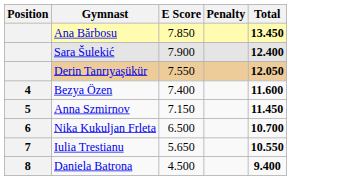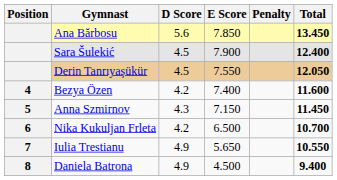 <table style="text-align:center;" class="wikitable sortable">
 <tr>
 <th>Position</th>
 <th>Gymnast</th>
+<th>D Score</th>
 <th>E Score</th>
 <th>Penalty</th>
 <th>Total</th>
 </tr>
 <tr style="background:#fffcaf;">
 <th scope="row" style="text-align:center"></th>
 <td style="text-align:left;"> <a href='#'>Ana Bărbosu</a></td>
+<td>5.6</td>
 <td>7.850</td>
 <td></td>
 <td><strong>13.450</strong></td>
 </tr>
 <tr style="background:#e5e5e5;">
 <th scope="row" style="text-align:center"></th>
 <td style="text-align:left;"> <a href='#'>Sara Šulekić</a></td>
+<td>4.5</td>
 <td>7.900</td>
 <td></td>
 <td><strong>12.400</strong></td>
 </tr>
 <tr style="background:#ec9;">
 <th scope="row" style="text-align:center"></th>
 <td style="text-align:left;"> <a href='#'>Derin Tanrıyaşükür</a></td>
+<td>4.5</td>
 <td>7.550</td>
 <td></td>
 <td><strong>12.050</strong></td>
 </tr>
 <tr>
 <th>4</th>
 <td style="text-align:left;"> <a href='#'>Bezya Özen</a></td>
+<td>4.2</td>
 <td>7.400</td>
 <td></td>
 <td><strong>11.600</strong></td>
 </tr>
 <tr>
 <th>5</th>
 <td style="text-align:left;"> <a href='#'>Anna Szmirnov</a></td>
+<td>4.3</td>
 <td>7.150</td>
 <td></td>
 <td><strong>11.450</strong></td>
 </tr>
 <tr>
 <th>6</th>
 <td style="text-align:left;"> <a href='#'>Nika Kukuljan Frleta</a></td>
+<td>4.2</td>
 <td>6.500</td>
 <td></td>
 <td><strong>10.700</strong></td>
 </tr>
 <tr>
 <th>7</th>
 <td style="text-align:left;"> <a href='#'>Iulia Trestianu</a></td>
+<td>4.9</td>
 <td>5.650</td>
 <td></td>
 <td><strong>10.550</strong></td>
 </tr>
 <tr>
 <th>8</th>
 <td style="text-align:left;"> <a href='#'>Daniela Batrona</a></td>
+<td>4.9</td>
 <td>4.500</td>
 <td></td>
 <td><strong>9.400</strong></td>
 </tr>
 </table>
